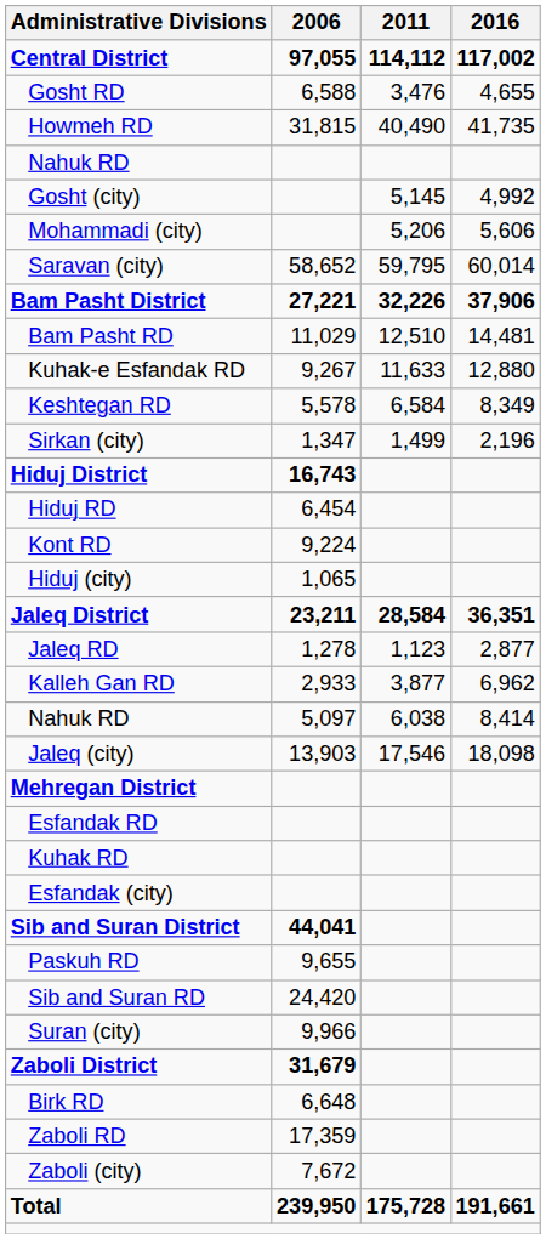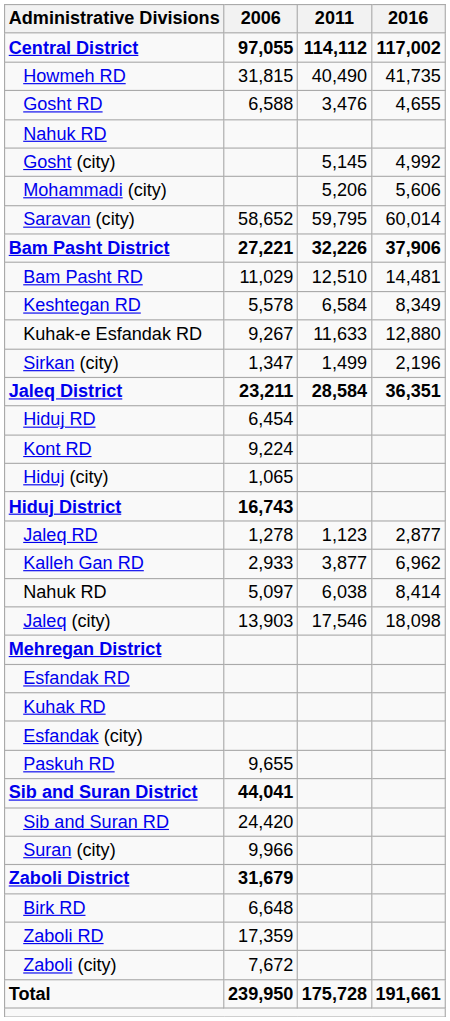 <table class="wikitable">
 <tr>
 <th>Administrative Divisions</th>
 <th>2006</th>
 <th>2011</th>
 <th>2016</th>
 </tr>
 <tr>
 <td><strong><a href='#'>Central District</a></strong></td>
 <td style="text-align: right;"><strong>97,055</strong></td>
 <td style="text-align: right;"><strong>114,112</strong></td>
 <td style="text-align: right;"><strong>117,002</strong></td>
 </tr>
 <tr>
+<td style="padding-left: 1em;"><a href='#'>Howmeh RD</a></td>
+<td style="text-align: right;">31,815</td>
+<td style="text-align: right;">40,490</td>
+<td style="text-align: right;">41,735</td>
+</tr>
+<tr>
 <td style="padding-left: 1em;"><a href='#'>Gosht RD</a></td>
 <td style="text-align: right;">6,588</td>
 <td style="text-align: right;">3,476</td>
 <td style="text-align: right;">4,655</td>
-</tr>
-<tr>
-<td style="padding-left: 1em;"><a href='#'>Howmeh RD</a></td>
-<td style="text-align: right;">31,815</td>
-<td style="text-align: right;">40,490</td>
-<td style="text-align: right;">41,735</td>
 </tr>
 <tr>
 <td style="padding-left: 1em;"><a href='#'>Nahuk RD</a></td>
 <td style="text-align: right;"></td>
 <td style="text-align: right;"></td>
 <td style="text-align: right;"></td>
 </tr>
 <tr>
 <td style="padding-left: 1em;"><a href='#'>Gosht</a> (city)</td>
 <td style="text-align: right;"></td>
 <td style="text-align: right;">5,145</td>
 <td style="text-align: right;">4,992</td>
 </tr>
 <tr>
 <td style="padding-left: 1em;"><a href='#'>Mohammadi</a> (city)</td>
 <td style="text-align: right;"></td>
 <td style="text-align: right;">5,206</td>
 <td style="text-align: right;">5,606</td>
 </tr>
 <tr>
 <td style="padding-left: 1em;"><a href='#'>Saravan</a> (city)</td>
 <td style="text-align: right;">58,652</td>
 <td style="text-align: right;">59,795</td>
 <td style="text-align: right;">60,014</td>
 </tr>
 <tr>
 <td><strong><a href='#'>Bam Pasht District</a></strong></td>
 <td style="text-align: right;"><strong>27,221</strong></td>
 <td style="text-align: right;"><strong>32,226</strong></td>
 <td style="text-align: right;"><strong>37,906</strong></td>
 </tr>
 <tr>
 <td style="padding-left: 1em;"><a href='#'>Bam Pasht RD</a></td>
 <td style="text-align: right;">11,029</td>
 <td style="text-align: right;">12,510</td>
 <td style="text-align: right;">14,481</td>
 </tr>
 <tr>
+<td style="padding-left: 1em;"><a href='#'>Keshtegan RD</a></td>
+<td style="text-align: right;">5,578</td>
+<td style="text-align: right;">6,584</td>
+<td style="text-align: right;">8,349</td>
+</tr>
+<tr>
 <td style="padding-left: 1em;">Kuhak-e Esfandak RD</td>
 <td style="text-align: right;">9,267</td>
 <td style="text-align: right;">11,633</td>
 <td style="text-align: right;">12,880</td>
-</tr>
-<tr>
-<td style="padding-left: 1em;"><a href='#'>Keshtegan RD</a></td>
-<td style="text-align: right;">5,578</td>
-<td style="text-align: right;">6,584</td>
-<td style="text-align: right;">8,349</td>
 </tr>
 <tr>
 <td style="padding-left: 1em;"><a href='#'>Sirkan</a> (city)</td>
 <td style="text-align: right;">1,347</td>
 <td style="text-align: right;">1,499</td>
 <td style="text-align: right;">2,196</td>
 </tr>
 <tr>
-<td><strong><a href='#'>Hiduj District</a></strong></td>
-<td style="text-align: right;"><strong>16,743</strong></td>
-<td style="text-align: right;"></td>
-<td style="text-align: right;"></td>
+<td><strong><a href='#'>Jaleq District</a></strong></td>
+<td style="text-align: right;"><strong>23,211</strong></td>
+<td style="text-align: right;"><strong>28,584</strong></td>
+<td style="text-align: right;"><strong>36,351</strong></td>
 </tr>
 <tr>
 <td style="padding-left: 1em;"><a href='#'>Hiduj RD</a></td>
 <td style="text-align: right;">6,454</td>
 <td style="text-align: right;"></td>
 <td style="text-align: right;"></td>
 </tr>
 <tr>
 <td style="padding-left: 1em;"><a href='#'>Kont RD</a></td>
 <td style="text-align: right;">9,224</td>
 <td style="text-align: right;"></td>
 <td style="text-align: right;"></td>
 </tr>
 <tr>
 <td style="padding-left: 1em;"><a href='#'>Hiduj</a> (city)</td>
 <td style="text-align: right;">1,065</td>
 <td style="text-align: right;"></td>
 <td style="text-align: right;"></td>
 </tr>
 <tr>
-<td><strong><a href='#'>Jaleq District</a></strong></td>
-<td style="text-align: right;"><strong>23,211</strong></td>
-<td style="text-align: right;"><strong>28,584</strong></td>
-<td style="text-align: right;"><strong>36,351</strong></td>
+<td><strong><a href='#'>Hiduj District</a></strong></td>
+<td style="text-align: right;"><strong>16,743</strong></td>
+<td style="text-align: right;"></td>
+<td style="text-align: right;"></td>
 </tr>
 <tr>
 <td style="padding-left: 1em;"><a href='#'>Jaleq RD</a></td>
 <td style="text-align: right;">1,278</td>
 <td style="text-align: right;">1,123</td>
 <td style="text-align: right;">2,877</td>
 </tr>
 <tr>
 <td style="padding-left: 1em;"><a href='#'>Kalleh Gan RD</a></td>
 <td style="text-align: right;">2,933</td>
 <td style="text-align: right;">3,877</td>
 <td style="text-align: right;">6,962</td>
 </tr>
 <tr>
 <td style="padding-left: 1em;">Nahuk RD</td>
 <td style="text-align: right;">5,097</td>
 <td style="text-align: right;">6,038</td>
 <td style="text-align: right;">8,414</td>
 </tr>
 <tr>
 <td style="padding-left: 1em;"><a href='#'>Jaleq</a> (city)</td>
 <td style="text-align: right;">13,903</td>
 <td style="text-align: right;">17,546</td>
 <td style="text-align: right;">18,098</td>
 </tr>
 <tr>
 <td><strong><a href='#'>Mehregan District</a></strong></td>
 <td style="text-align: right;"></td>
 <td style="text-align: right;"></td>
 <td style="text-align: right;"></td>
 </tr>
 <tr>
 <td style="padding-left: 1em;"><a href='#'>Esfandak RD</a></td>
 <td style="text-align: right;"></td>
 <td style="text-align: right;"></td>
 <td style="text-align: right;"></td>
 </tr>
 <tr>
 <td style="padding-left: 1em;"><a href='#'>Kuhak RD</a></td>
 <td style="text-align: right;"></td>
 <td style="text-align: right;"></td>
 <td style="text-align: right;"></td>
 </tr>
 <tr>
 <td style="padding-left: 1em;"><a href='#'>Esfandak</a> (city)</td>
 <td style="text-align: right;"></td>
 <td style="text-align: right;"></td>
 <td style="text-align: right;"></td>
 </tr>
 <tr>
-<td><strong><a href='#'>Sib and Suran District</a></strong></td>
-<td style="text-align: right;"><strong>44,041</strong></td>
+<td style="padding-left: 1em;"><a href='#'>Paskuh RD</a></td>
+<td style="text-align: right;">9,655</td>
 <td style="text-align: right;"></td>
 <td style="text-align: right;"></td>
 </tr>
 <tr>
-<td style="padding-left: 1em;"><a href='#'>Paskuh RD</a></td>
-<td style="text-align: right;">9,655</td>
+<td><strong><a href='#'>Sib and Suran District</a></strong></td>
+<td style="text-align: right;"><strong>44,041</strong></td>
 <td style="text-align: right;"></td>
 <td style="text-align: right;"></td>
 </tr>
 <tr>
 <td style="padding-left: 1em;"><a href='#'>Sib and Suran RD</a></td>
 <td style="text-align: right;">24,420</td>
 <td style="text-align: right;"></td>
 <td style="text-align: right;"></td>
 </tr>
 <tr>
 <td style="padding-left: 1em;"><a href='#'>Suran</a> (city)</td>
 <td style="text-align: right;">9,966</td>
 <td style="text-align: right;"></td>
 <td style="text-align: right;"></td>
 </tr>
 <tr>
 <td><strong><a href='#'>Zaboli District</a></strong></td>
 <td style="text-align: right;"><strong>31,679</strong></td>
 <td style="text-align: right;"></td>
 <td style="text-align: right;"></td>
 </tr>
 <tr>
 <td style="padding-left: 1em;"><a href='#'>Birk RD</a></td>
 <td style="text-align: right;">6,648</td>
 <td style="text-align: right;"></td>
 <td style="text-align: right;"></td>
 </tr>
 <tr>
 <td style="padding-left: 1em;"><a href='#'>Zaboli RD</a></td>
 <td style="text-align: right;">17,359</td>
 <td style="text-align: right;"></td>
 <td style="text-align: right;"></td>
 </tr>
 <tr>
 <td style="padding-left: 1em;"><a href='#'>Zaboli</a> (city)</td>
 <td style="text-align: right;">7,672</td>
 <td style="text-align: right;"></td>
 <td style="text-align: right;"></td>
 </tr>
 <tr>
 <td><strong>Total</strong></td>
 <td style="text-align: right;"><strong>239,950</strong></td>
 <td style="text-align: right;"><strong>175,728</strong></td>
 <td style="text-align: right;"><strong>191,661</strong></td>
 </tr>
 <tr>
 <td colspan=4></td>
 </tr>
 </table>
